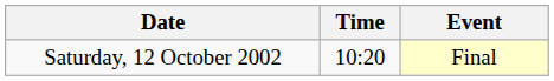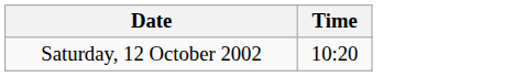 <table class = "wikitable" style="text-align:center;">
 <tr>
 <th width=220>Date</th>
 <th width=50>Time</th>
-<th width=100>Event</th>
 </tr>
 <tr>
 <td>Saturday, 12 October 2002</td>
 <td>10:20</td>
-<td bgcolor=ffffcc>Final</td>
 </tr>
 </table>
